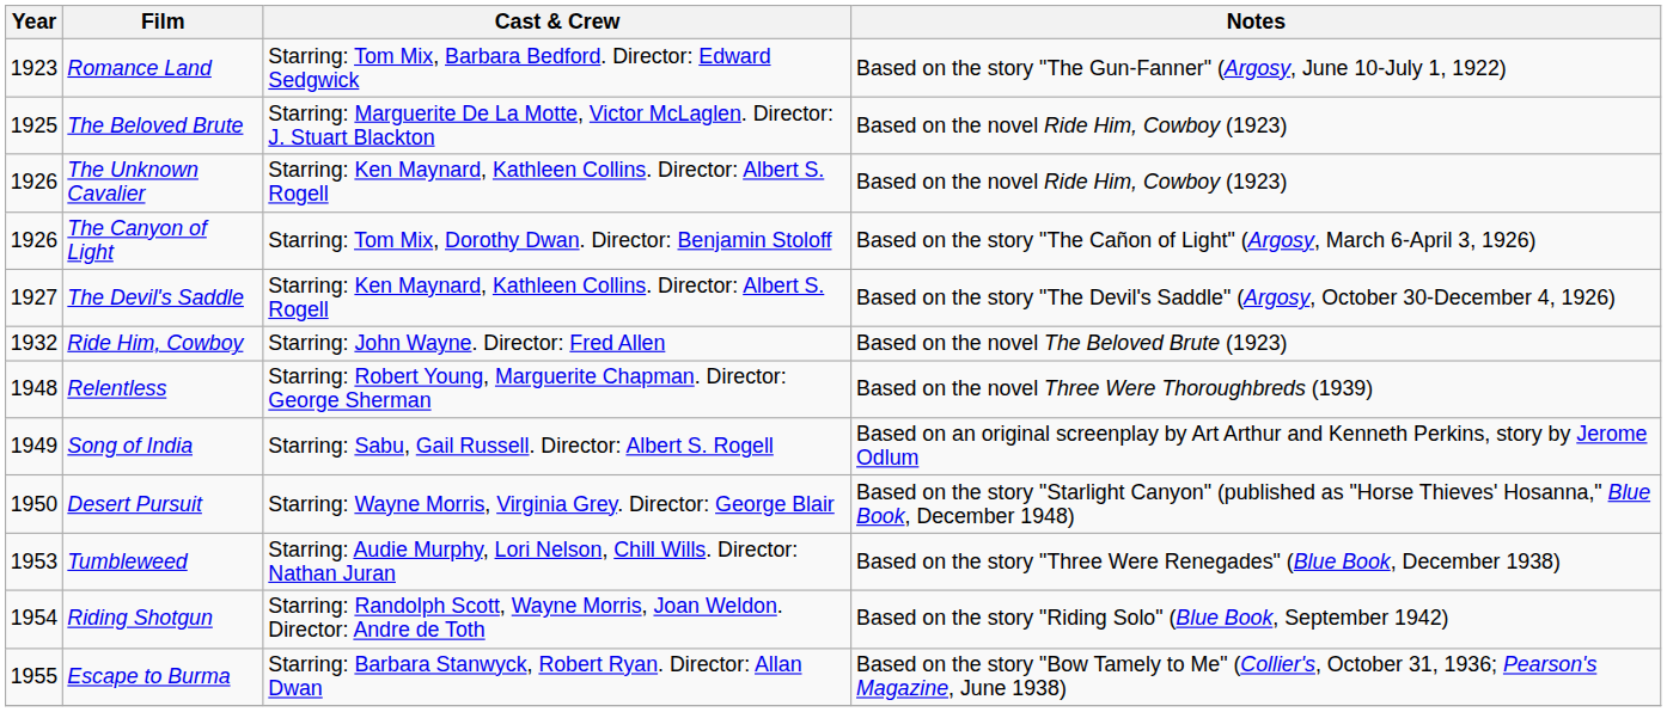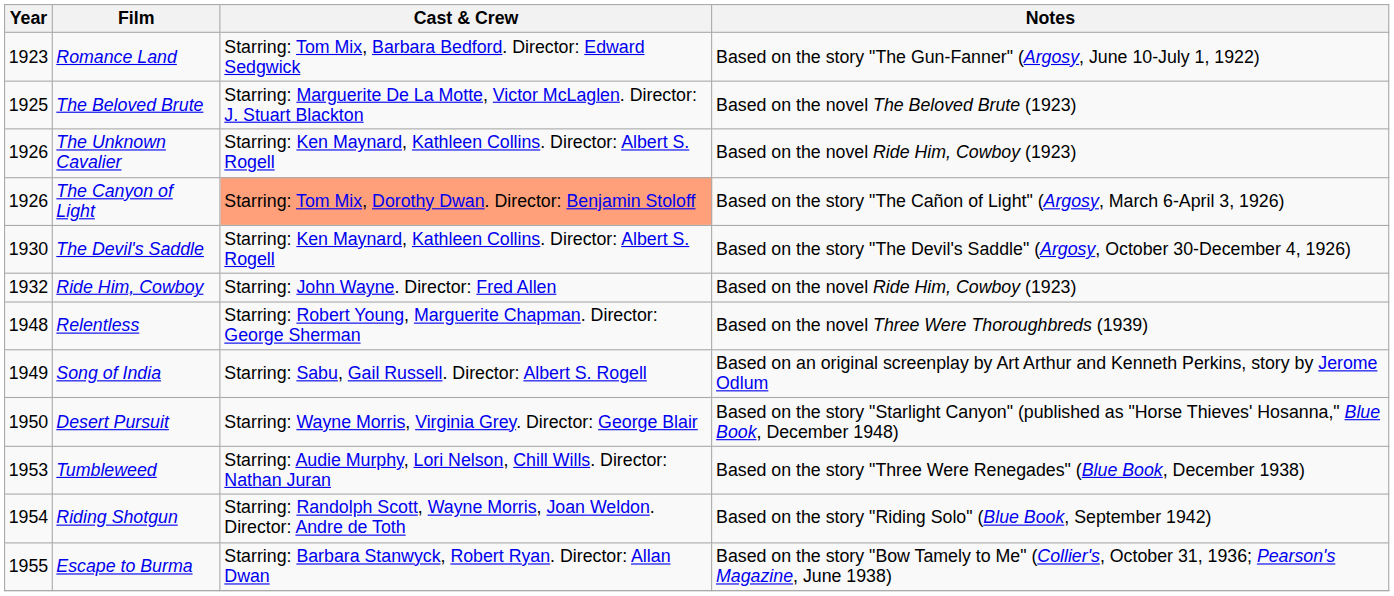 <table class="wikitable">
 <tr>
 <th>Year</th>
 <th>Film</th>
 <th>Cast & Crew</th>
 <th>Notes</th>
 </tr>
 <tr>
 <td>1923</td>
 <td><em><a href='#'>Romance Land</a></em></td>
 <td>Starring: <a href='#'>Tom Mix</a>, <a href='#'>Barbara Bedford</a>. Director: <a href='#'>Edward Sedgwick</a></td>
 <td>Based on the story "The Gun-Fanner" (<em><a href='#'>Argosy</a></em>, June 10-July 1, 1922)</td>
 </tr>
 <tr>
 <td>1925</td>
 <td><em><a href='#'>The Beloved Brute</a></em></td>
 <td>Starring: <a href='#'>Marguerite De La Motte</a>, <a href='#'>Victor McLaglen</a>. Director: <a href='#'>J. Stuart Blackton</a></td>
-<td>Based on the novel <em>Ride Him, Cowboy</em> (1923)</td>
+<td>Based on the novel <em>The Beloved Brute</em> (1923)</td>
 </tr>
 <tr>
 <td>1926</td>
 <td><em><a href='#'>The Unknown Cavalier</a></em></td>
 <td>Starring: <a href='#'>Ken Maynard</a>, <a href='#'>Kathleen Collins</a>. Director: <a href='#'>Albert S. Rogell</a></td>
 <td>Based on the novel <em>Ride Him, Cowboy</em> (1923)</td>
 </tr>
 <tr>
 <td>1926</td>
 <td><em><a href='#'>The Canyon of Light</a></em></td>
-<td>Starring: <a href='#'>Tom Mix</a>, <a href='#'>Dorothy Dwan</a>. Director: <a href='#'>Benjamin Stoloff</a></td>
+<td style="background: lightsalmon;">Starring: <a href='#'>Tom Mix</a>, <a href='#'>Dorothy Dwan</a>. Director: <a href='#'>Benjamin Stoloff</a></td>
 <td>Based on the story "The Cañon of Light" (<em><a href='#'>Argosy</a></em>, March 6-April 3, 1926)</td>
 </tr>
 <tr>
-<td>1927</td>
+<td>1930</td>
 <td><em><a href='#'>The Devil's Saddle</a></em></td>
 <td>Starring: <a href='#'>Ken Maynard</a>, <a href='#'>Kathleen Collins</a>. Director: <a href='#'>Albert S. Rogell</a></td>
 <td>Based on the story "The Devil's Saddle" (<em><a href='#'>Argosy</a></em>, October 30-December 4, 1926)</td>
 </tr>
 <tr>
 <td>1932</td>
 <td><em><a href='#'>Ride Him, Cowboy</a></em></td>
 <td>Starring: <a href='#'>John Wayne</a>. Director: <a href='#'>Fred Allen</a></td>
-<td>Based on the novel <em>The Beloved Brute</em> (1923)</td>
+<td>Based on the novel <em>Ride Him, Cowboy</em> (1923)</td>
 </tr>
 <tr>
 <td>1948</td>
 <td><em><a href='#'>Relentless</a></em></td>
 <td>Starring: <a href='#'>Robert Young</a>, <a href='#'>Marguerite Chapman</a>. Director: <a href='#'>George Sherman</a></td>
 <td>Based on the novel <em>Three Were Thoroughbreds</em> (1939)</td>
 </tr>
 <tr>
 <td>1949</td>
 <td><em><a href='#'>Song of India</a></em></td>
 <td>Starring: <a href='#'>Sabu</a>, <a href='#'>Gail Russell</a>. Director: <a href='#'>Albert S. Rogell</a></td>
 <td>Based on an original screenplay by Art Arthur and Kenneth Perkins, story by <a href='#'>Jerome Odlum</a></td>
 </tr>
 <tr>
 <td>1950</td>
 <td><em><a href='#'>Desert Pursuit</a></em></td>
 <td>Starring: <a href='#'>Wayne Morris</a>, <a href='#'>Virginia Grey</a>. Director: <a href='#'>George Blair</a></td>
 <td>Based on the story "Starlight Canyon" (published as "Horse Thieves' Hosanna," <em><a href='#'>Blue Book</a></em>, December 1948)</td>
 </tr>
 <tr>
 <td>1953</td>
 <td><em><a href='#'>Tumbleweed</a></em></td>
 <td>Starring: <a href='#'>Audie Murphy</a>, <a href='#'>Lori Nelson</a>, <a href='#'>Chill Wills</a>. Director: <a href='#'>Nathan Juran</a></td>
 <td>Based on the story "Three Were Renegades" (<em><a href='#'>Blue Book</a></em>, December 1938)</td>
 </tr>
 <tr>
 <td>1954</td>
 <td><em><a href='#'>Riding Shotgun</a></em></td>
 <td>Starring: <a href='#'>Randolph Scott</a>, <a href='#'>Wayne Morris</a>, <a href='#'>Joan Weldon</a>. Director: <a href='#'>Andre de Toth</a></td>
 <td>Based on the story "Riding Solo" (<em><a href='#'>Blue Book</a></em>, September 1942)</td>
 </tr>
 <tr>
 <td>1955</td>
 <td><em><a href='#'>Escape to Burma</a></em></td>
 <td>Starring: <a href='#'>Barbara Stanwyck</a>, <a href='#'>Robert Ryan</a>. Director: <a href='#'>Allan Dwan</a></td>
 <td>Based on the story "Bow Tamely to Me" (<em><a href='#'>Collier's</a></em>, October 31, 1936; <em><a href='#'>Pearson's Magazine</a></em>, June 1938)</td>
 </tr>
 <tr>
 </tr>
 </table>
